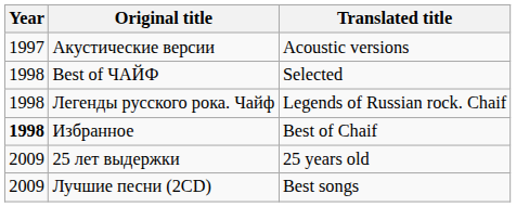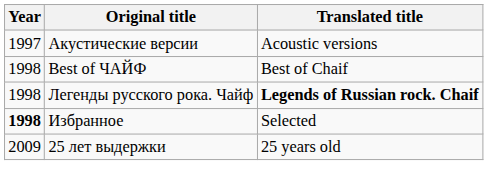 <table class="wikitable">
 <tr>
 <th>Year</th>
 <th>Original title</th>
 <th>Translated title</th>
 </tr>
 <tr>
 <td>1997</td>
 <td>Акустические версии</td>
 <td>Acoustic versions</td>
 </tr>
 <tr>
 <td>1998</td>
 <td>Best of ЧАЙФ</td>
-<td>Selected</td>
+<td>Best of Chaif</td>
 </tr>
 <tr>
 <td>1998</td>
 <td>Легенды русского рока. Чайф</td>
-<td>Legends of Russian rock. Chaif</td>
+<td><strong>Legends of Russian rock. Chaif</strong></td>
 </tr>
 <tr>
 <td><strong>1998</strong></td>
 <td>Избранное</td>
-<td>Best of Chaif</td>
+<td>Selected</td>
 </tr>
 <tr>
 <td>2009</td>
 <td>25 лет выдержки</td>
 <td>25 years old</td>
 </tr>
-<tr>
-<td>2009</td>
-<td>Лучшие песни (2CD)</td>
-<td>Best songs</td>
-</tr>
 </table>
